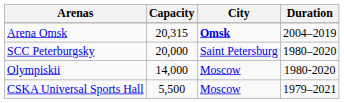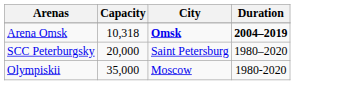 <table class="wikitable">
 <tr>
 <th>Arenas</th>
 <th>Capacity</th>
 <th>City</th>
 <th>Duration</th>
 </tr>
 <tr>
 </tr>
 <tr>
 <td><a href='#'>Arena Omsk</a></td>
-<td align="center">20,315</td>
+<td align="center">10,318</td>
 <td><strong><a href='#'>Omsk</a></strong></td>
-<td align="center">2004–2019</td>
+<td align="center"><strong>2004–2019</strong></td>
 </tr>
 <tr>
 <td><a href='#'>SCC Peterburgsky</a></td>
 <td align="center">20,000</td>
 <td><a href='#'>Saint Petersburg</a></td>
 <td align="center">1980–2020</td>
 </tr>
 <tr>
 <td><a href='#'>Olympiskii</a></td>
-<td align="center">14,000</td>
+<td align="center">35,000</td>
 <td><a href='#'>Moscow</a></td>
 <td align="center">1980-2020</td>
 </tr>
-<tr>
-<td><a href='#'>CSKA Universal Sports Hall</a></td>
-<td align="center">5,500</td>
-<td><a href='#'>Moscow</a></td>
-<td align="center">1979–2021</td>
-</tr>
 </table>
